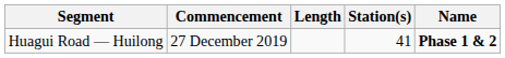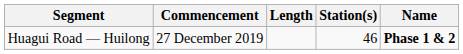 <table class="wikitable" style="border-collapse: collapse; text-align: right;">
 <tr>
 <th>Segment</th>
 <th>Commencement</th>
 <th>Length</th>
 <th>Station(s)</th>
 <th>Name</th>
 </tr>
 <tr>
 <td style="text-align: left;">Huagui Road — Huilong</td>
 <td>27 December 2019</td>
 <td></td>
-<td>41</td>
+<td>46</td>
 <td style="text-align: left;"><strong>Phase 1 & 2</strong></td>
 </tr>
 </table>
